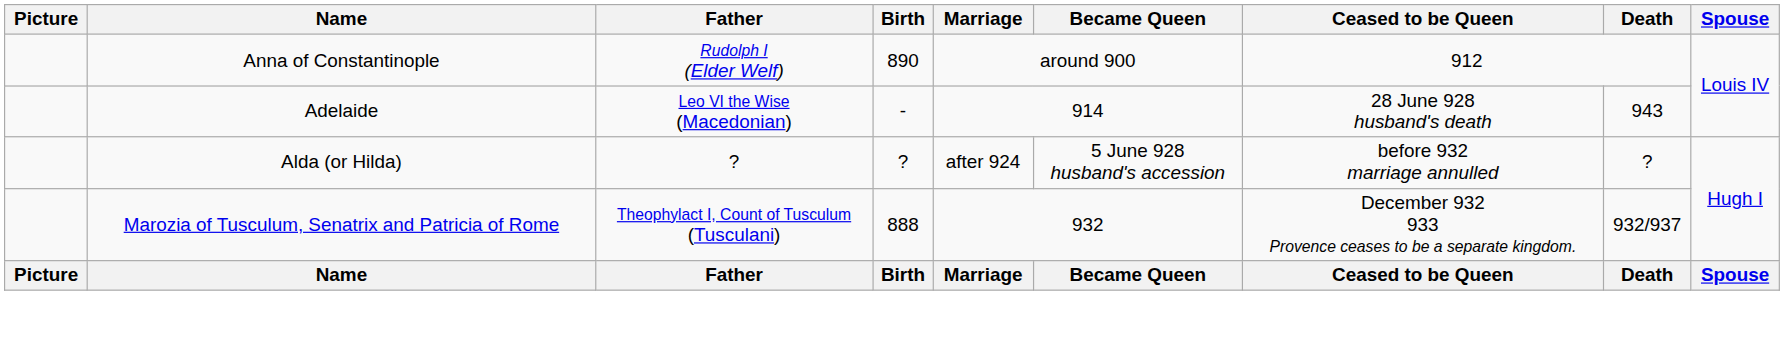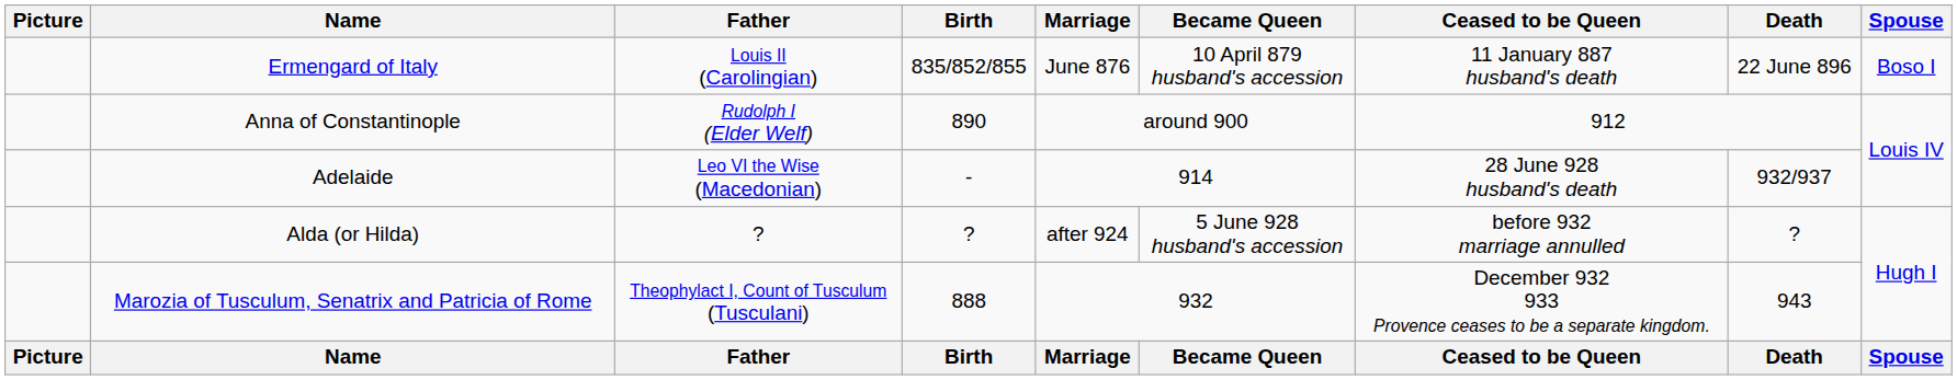 <table width=95% class="wikitable">
 <tr>
 <th>Picture</th>
 <th>Name</th>
 <th>Father</th>
 <th>Birth</th>
 <th>Marriage</th>
 <th>Became Queen</th>
 <th>Ceased to be Queen</th>
 <th>Death</th>
 <th><a href='#'>Spouse</a></th>
+</tr>
+<tr>
+<td align="center"></td>
+<td align="center"><a href='#'>Ermengard of Italy</a></td>
+<td align="center"><small><a href='#'>Louis II</a></small><br>(<a href='#'>Carolingian</a>)</td>
+<td align="center">835/852/855</td>
+<td align="center">June 876</td>
+<td align="center">10 April 879<br><em>husband's accession</em></td>
+<td align="center">11 January 887<br><em>husband's death</em></td>
+<td align="center">22 June 896</td>
+<td align="center"><a href='#'>Boso I</a></td>
 </tr>
 <tr>
 <td align="center"></td>
 <td align=center>Anna of Constantinople</td>
 <td align="center"><em><small><a href='#'>Rudolph I</a></small><br>(<a href='#'>Elder Welf</a>)</em></td>
 <td align="center">890</td>
 <td align="center" colspan="2">around 900</td>
 <td align="center" colspan="2">912</td>
 <td align="center" rowspan="2"><a href='#'>Louis IV</a></td>
 </tr>
 <tr>
 <td align="center"></td>
 <td align="center">Adelaide</td>
 <td align="center"><small><a href='#'>Leo VI the Wise</a></small><br>(<a href='#'>Macedonian</a>)</td>
 <td align="center">-</td>
 <td align="center" colspan="2">914</td>
 <td align="center">28 June 928<br><em>husband's death</em></td>
-<td align="center">943</td>
+<td align="center">932/937</td>
 </tr>
 <tr>
 <td align=center></td>
 <td align=center>Alda (or Hilda)</td>
 <td align="center">?</td>
 <td align="center">?</td>
 <td align="center">after 924</td>
 <td align="center">5 June 928<br><em>husband's accession</em></td>
 <td align="center">before 932<br><em>marriage annulled</em></td>
 <td align="center">?</td>
 <td align="center" rowspan="2"><a href='#'>Hugh I</a></td>
 </tr>
 <tr>
 <td align=center></td>
 <td align=center><a href='#'>Marozia of Tusculum, Senatrix and Patricia of Rome</a></td>
 <td align="center"><small><a href='#'>Theophylact I, Count of Tusculum</a></small><br>(<a href='#'>Tusculani</a>)</td>
 <td align="center">888</td>
 <td align="center" colspan="2">932</td>
 <td align="center">December 932<br>933 <br><small><em>Provence ceases to be a separate kingdom.</em></small></td>
-<td align="center">932/937</td>
+<td align="center">943</td>
 </tr>
 <tr>
 <th>Picture</th>
 <th>Name</th>
 <th>Father</th>
 <th>Birth</th>
 <th>Marriage</th>
 <th>Became Queen</th>
 <th>Ceased to be Queen</th>
 <th>Death</th>
 <th><a href='#'>Spouse</a></th>
 </tr>
 </table>
